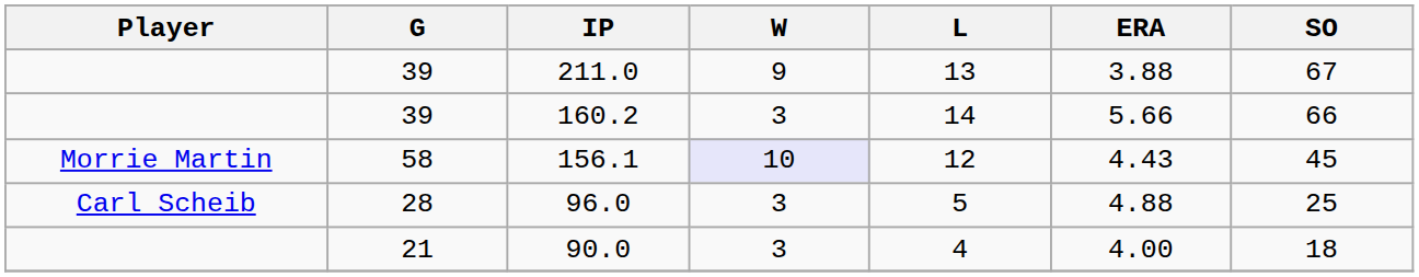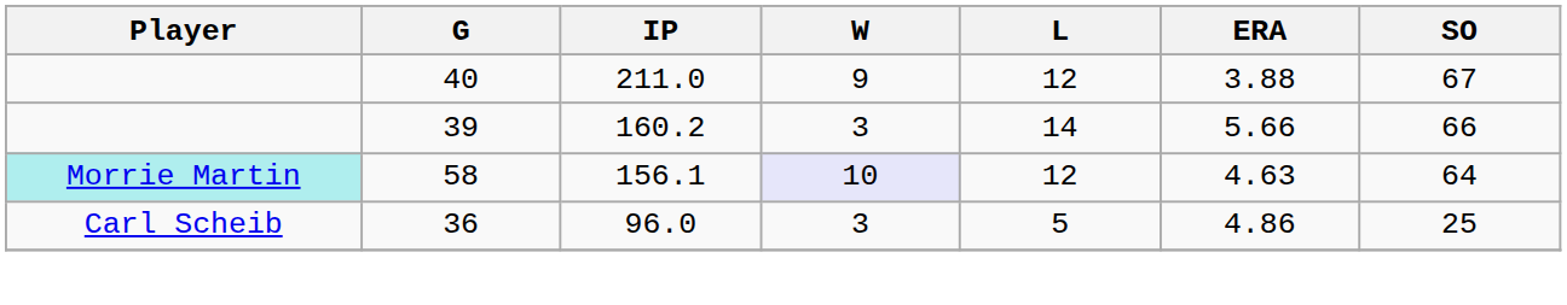 <table class="wikitable sortable">
 <tr>
 <th bgcolor="#DDDDFF" width="16%">Player</th>
 <th bgcolor="#DDDDFF" width="9%">G</th>
 <th bgcolor="#DDDDFF" width="9%">IP</th>
 <th bgcolor="#DDDDFF" width="9%">W</th>
 <th bgcolor="#DDDDFF" width="9%">L</th>
 <th bgcolor="#DDDDFF" width="9%">ERA</th>
 <th bgcolor="#DDDDFF" width="9%">SO</th>
 </tr>
 <tr align="center">
 <td></td>
-<td>39</td>
+<td>40</td>
 <td>211.0</td>
 <td>9</td>
-<td>13</td>
+<td>12</td>
 <td>3.88</td>
 <td>67</td>
 </tr>
 <tr align="center">
 <td></td>
 <td>39</td>
 <td>160.2</td>
 <td>3</td>
 <td>14</td>
 <td>5.66</td>
 <td>66</td>
 </tr>
 <tr align="center">
-<td><a href='#'>Morrie Martin</a></td>
+<td style="background: paleturquoise;"><a href='#'>Morrie Martin</a></td>
 <td>58</td>
 <td>156.1</td>
 <td style="background: lavender;">10</td>
 <td>12</td>
-<td>4.43</td>
-<td>45</td>
+<td>4.63</td>
+<td>64</td>
 </tr>
 <tr align=center>
 <td><a href='#'>Carl Scheib</a></td>
-<td>28</td>
+<td>36</td>
 <td>96.0</td>
 <td>3</td>
 <td>5</td>
-<td>4.88</td>
+<td>4.86</td>
 <td>25</td>
-</tr>
-<tr align=center>
-<td></td>
-<td>21</td>
-<td>90.0</td>
-<td>3</td>
-<td>4</td>
-<td>4.00</td>
-<td>18</td>
 </tr>
 <tr align="center">
 </tr>
 </table>
